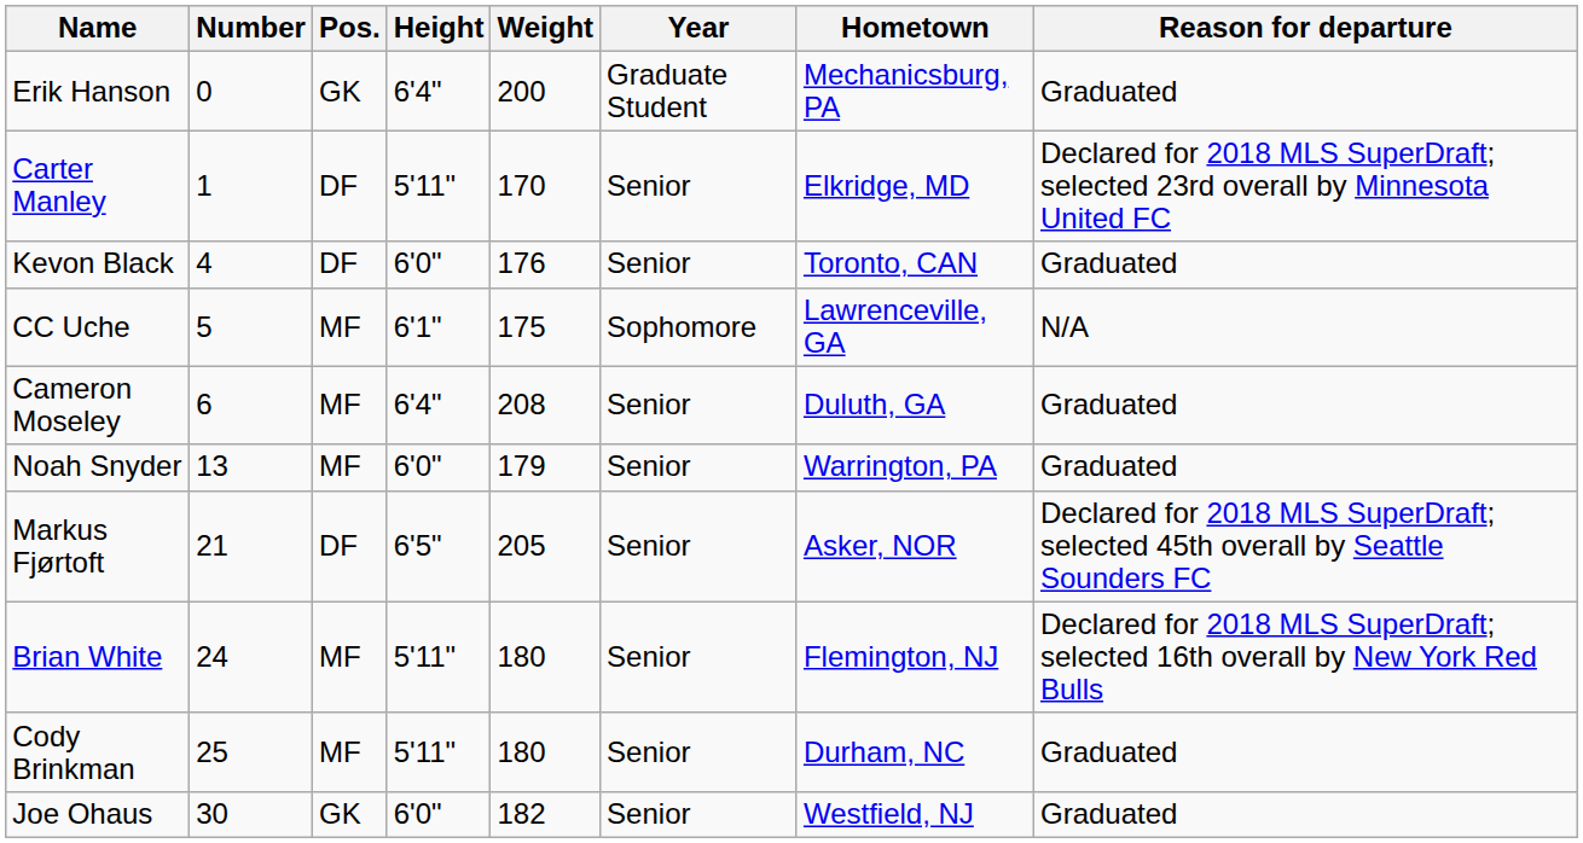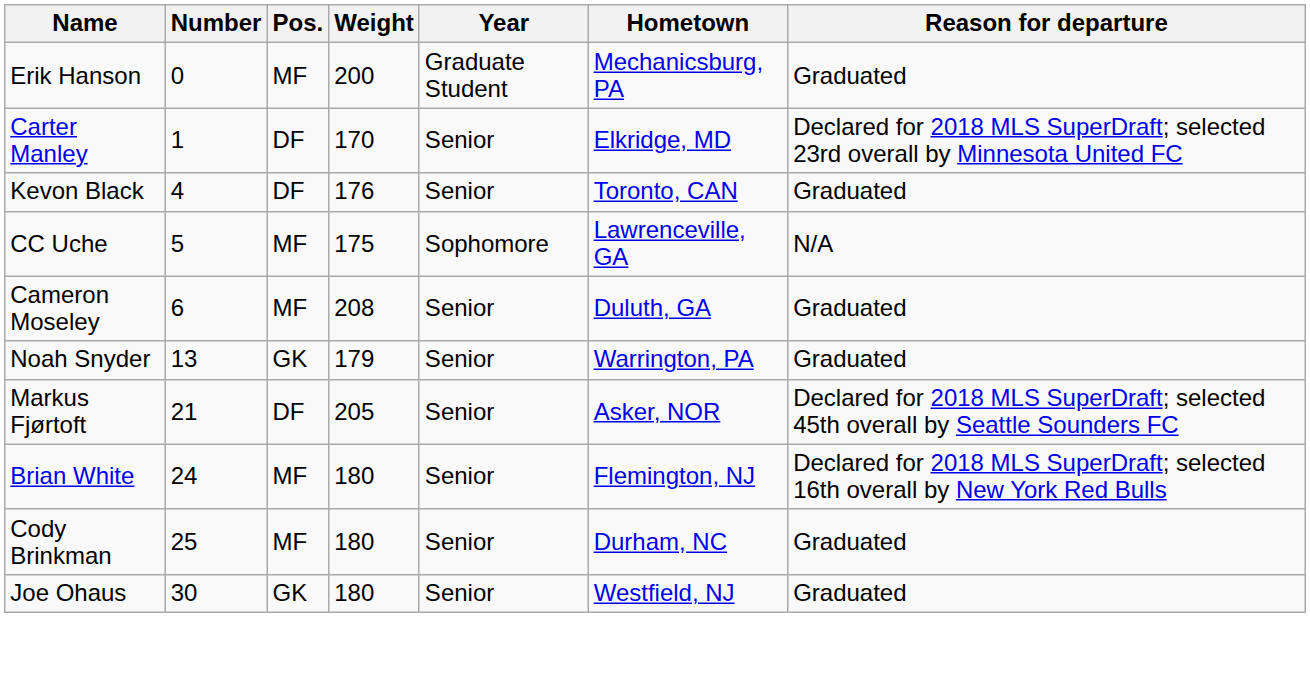 <table class="wikitable sortable" border="1">
 <tr>
 <th>Name</th>
 <th>Number</th>
 <th>Pos.</th>
-<th>Height</th>
 <th>Weight</th>
 <th>Year</th>
 <th>Hometown</th>
 <th class="unsortable">Reason for departure</th>
 </tr>
 <tr>
 <td>Erik Hanson</td>
 <td>0</td>
-<td>GK</td>
-<td>6'4"</td>
+<td>MF</td>
 <td>200</td>
 <td>Graduate Student</td>
 <td><a href='#'>Mechanicsburg, PA</a></td>
 <td>Graduated</td>
 </tr>
 <tr>
 <td><a href='#'>Carter Manley</a></td>
 <td>1</td>
 <td>DF</td>
-<td>5'11"</td>
 <td>170</td>
 <td>Senior</td>
 <td><a href='#'>Elkridge, MD</a></td>
 <td>Declared for <a href='#'>2018 MLS SuperDraft</a>; selected 23rd overall by <a href='#'>Minnesota United FC</a></td>
 </tr>
 <tr>
 <td>Kevon Black</td>
 <td>4</td>
 <td>DF</td>
-<td>6'0"</td>
 <td>176</td>
 <td>Senior</td>
 <td><a href='#'>Toronto, CAN</a></td>
 <td>Graduated</td>
 </tr>
 <tr>
 <td>CC Uche</td>
 <td>5</td>
 <td>MF</td>
-<td>6'1"</td>
 <td>175</td>
 <td>Sophomore</td>
 <td><a href='#'>Lawrenceville, GA</a></td>
 <td>N/A</td>
 </tr>
 <tr>
 <td>Cameron Moseley</td>
 <td>6</td>
 <td>MF</td>
-<td>6'4"</td>
 <td>208</td>
 <td>Senior</td>
 <td><a href='#'>Duluth, GA</a></td>
 <td>Graduated</td>
 </tr>
 <tr>
 <td>Noah Snyder</td>
 <td>13</td>
-<td>MF</td>
-<td>6'0"</td>
+<td>GK</td>
 <td>179</td>
 <td>Senior</td>
 <td><a href='#'>Warrington, PA</a></td>
 <td>Graduated</td>
 </tr>
 <tr>
 <td>Markus Fjørtoft</td>
 <td>21</td>
 <td>DF</td>
-<td>6'5"</td>
 <td>205</td>
 <td>Senior</td>
 <td><a href='#'>Asker, NOR</a></td>
 <td>Declared for <a href='#'>2018 MLS SuperDraft</a>; selected 45th overall by <a href='#'>Seattle Sounders FC</a></td>
 </tr>
 <tr>
 <td><a href='#'>Brian White</a></td>
 <td>24</td>
 <td>MF</td>
-<td>5'11"</td>
 <td>180</td>
 <td>Senior</td>
 <td><a href='#'>Flemington, NJ</a></td>
 <td>Declared for <a href='#'>2018 MLS SuperDraft</a>; selected 16th overall by <a href='#'>New York Red Bulls</a></td>
 </tr>
 <tr>
 <td>Cody Brinkman</td>
 <td>25</td>
 <td>MF</td>
-<td>5'11"</td>
 <td>180</td>
 <td>Senior</td>
 <td><a href='#'>Durham, NC</a></td>
 <td>Graduated</td>
 </tr>
 <tr>
 <td>Joe Ohaus</td>
 <td>30</td>
 <td>GK</td>
-<td>6'0"</td>
-<td>182</td>
+<td>180</td>
 <td>Senior</td>
 <td><a href='#'>Westfield, NJ</a></td>
 <td>Graduated</td>
 </tr>
 </table>
